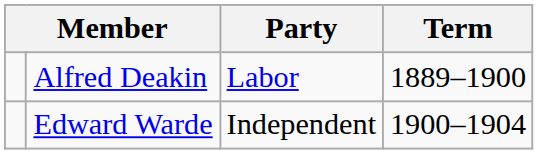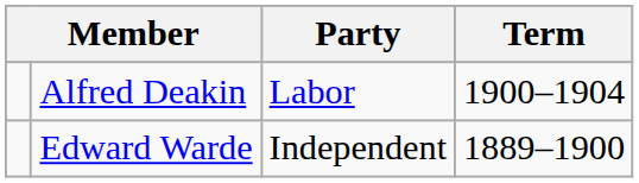 <table class="wikitable">
 <tr>
 <th colspan="2">Member</th>
 <th>Party</th>
 <th>Term</th>
 </tr>
 <tr>
 <td> </td>
 <td><a href='#'>Alfred Deakin</a></td>
 <td><a href='#'>Labor</a></td>
-<td>1889–1900</td>
+<td>1900–1904</td>
 </tr>
 <tr>
 <td> </td>
 <td><a href='#'>Edward Warde</a></td>
 <td>Independent</td>
-<td>1900–1904</td>
+<td>1889–1900</td>
 </tr>
 </table>
